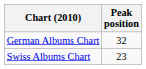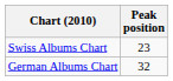 <table class="wikitable sortable">
 <tr>
 <th>Chart (2010)</th>
 <th>Peak<br>position</th>
 </tr>
 <tr>
+<td><a href='#'>Swiss Albums Chart</a></td>
+<td style="text-align:center;">23</td>
+</tr>
+<tr>
 <td><a href='#'>German Albums Chart</a></td>
 <td style="text-align:center;">32</td>
 </tr>
-<tr>
-<td><a href='#'>Swiss Albums Chart</a></td>
-<td style="text-align:center;">23</td>
-</tr>
 </table>
